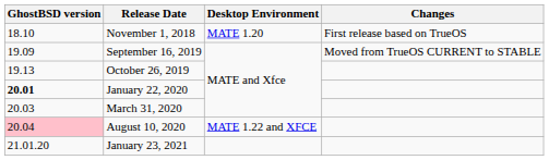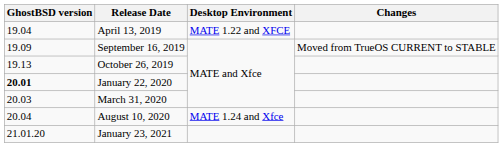 <table class="wikitable">
 <tr>
 <th>GhostBSD version</th>
 <th>Release Date</th>
 <th>Desktop Environment</th>
 <th>Changes</th>
 </tr>
 <tr>
-<td>18.10</td>
-<td>November 1, 2018</td>
-<td><a href='#'>MATE</a> 1.20</td>
-<td>First release based on TrueOS</td>
+<td>19.04</td>
+<td>April 13, 2019</td>
+<td><a href='#'>MATE</a> 1.22 and <a href='#'>XFCE</a></td>
+<td></td>
 </tr>
 <tr>
 <td>19.09</td>
 <td>September 16, 2019</td>
 <td rowspan="4">MATE and Xfce</td>
 <td>Moved from TrueOS CURRENT to STABLE</td>
 </tr>
 <tr>
 <td>19.13</td>
 <td>October 26, 2019</td>
 <td></td>
 </tr>
 <tr>
 <td><strong>20.01</strong></td>
 <td>January 22, 2020</td>
 <td></td>
 </tr>
 <tr>
 <td>20.03</td>
 <td>March 31, 2020</td>
 <td></td>
 </tr>
 <tr>
-<td style="background: pink;">20.04</td>
+<td>20.04</td>
 <td>August 10, 2020</td>
-<td><a href='#'>MATE</a> 1.22 and <a href='#'>XFCE</a></td>
+<td><a href='#'>MATE</a> 1.24 and <a href='#'>Xfce</a></td>
 <td></td>
 </tr>
 <tr>
 <td>21.01.20</td>
 <td>January 23, 2021</td>
 <td></td>
 <td></td>
 </tr>
 </table>
